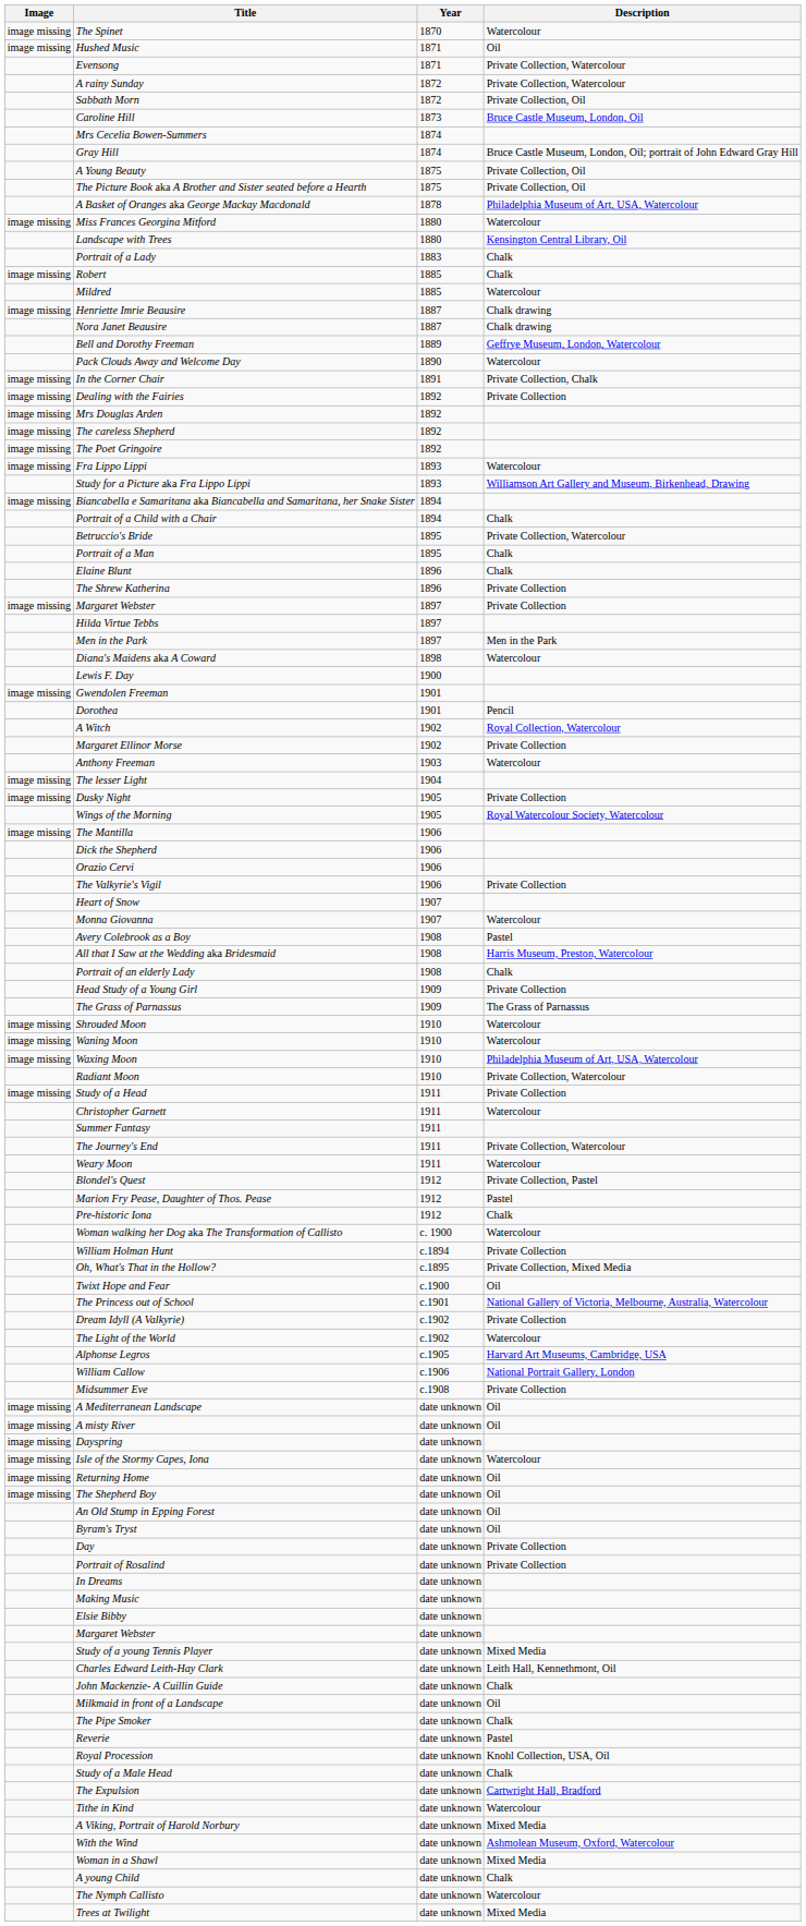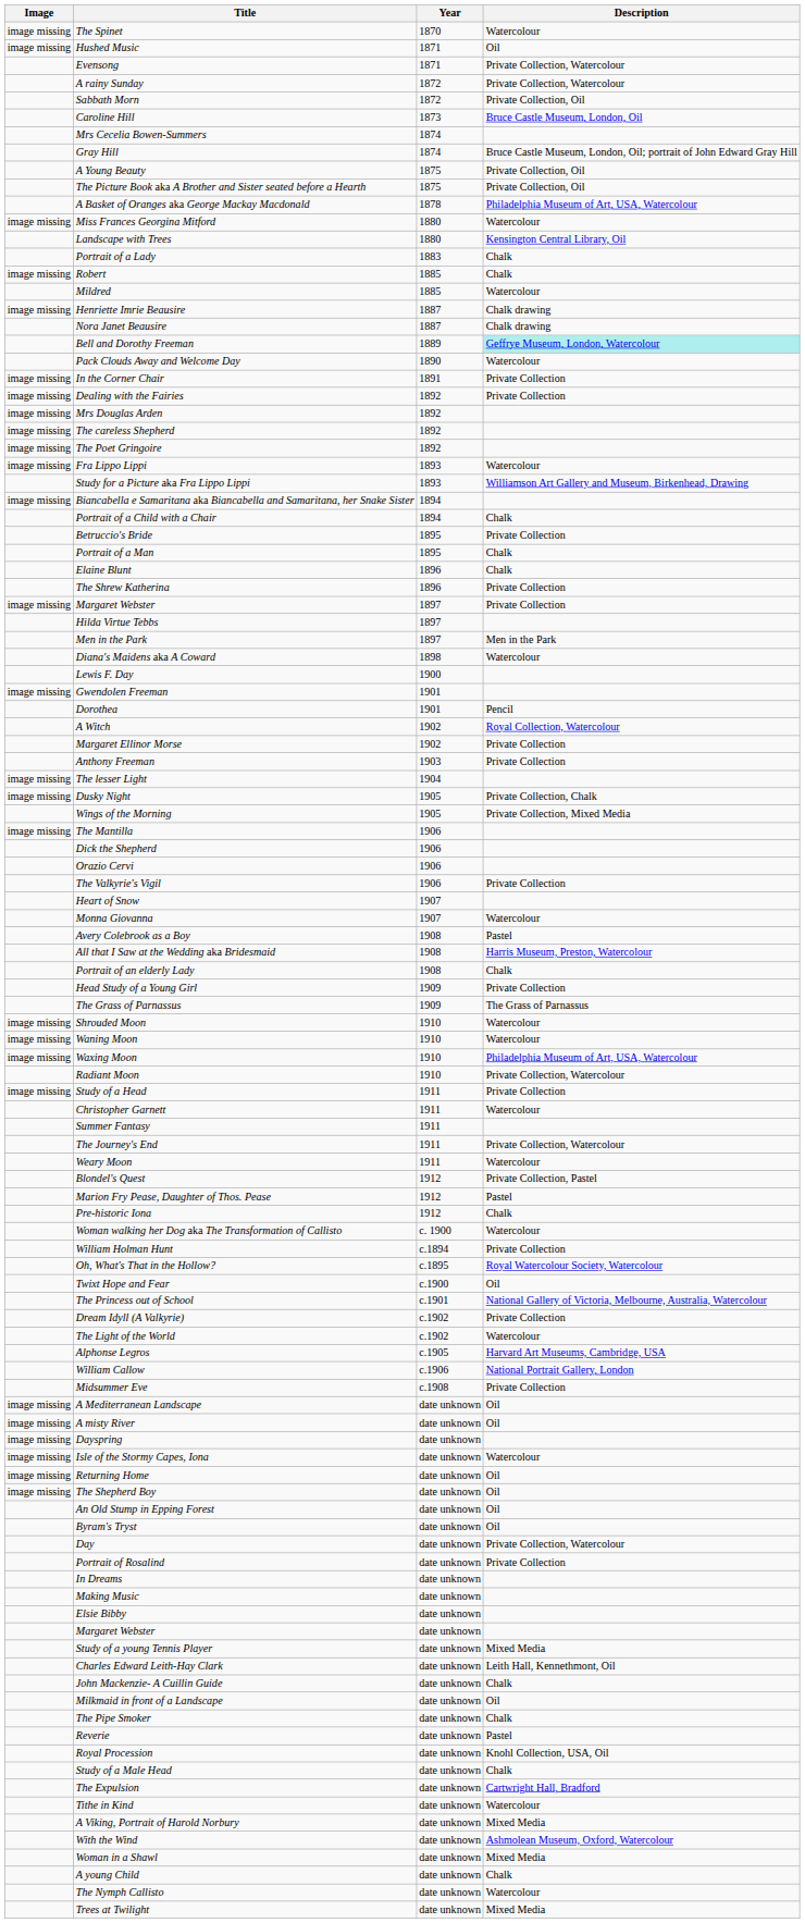 <table class="wikitable">
 <tr>
 <th>Image</th>
 <th>Title</th>
 <th>Year</th>
 <th>Description</th>
 </tr>
 <tr>
 <td>image  missing</td>
 <td><em>The Spinet</em></td>
 <td>1870</td>
 <td>Watercolour</td>
 </tr>
 <tr>
 <td>image  missing</td>
 <td><em>Hushed Music</em></td>
 <td>1871</td>
 <td>Oil</td>
 </tr>
 <tr>
 <td></td>
 <td><em>Evensong</em></td>
 <td>1871</td>
 <td>Private Collection,  Watercolour</td>
 </tr>
 <tr>
 <td></td>
 <td><em>A rainy Sunday</em></td>
 <td>1872</td>
 <td>Private Collection,  Watercolour</td>
 </tr>
 <tr>
 <td></td>
 <td><em>Sabbath Morn</em></td>
 <td>1872</td>
 <td>Private Collection, Oil</td>
 </tr>
 <tr>
 <td></td>
 <td><em>Caroline Hill</em></td>
 <td>1873</td>
 <td><a href='#'>Bruce  Castle Museum, London, Oil</a></td>
 </tr>
 <tr>
 <td><br></td>
 <td><em>Mrs Cecelia Bowen-Summers</em></td>
 <td>1874</td>
 <td></td>
 </tr>
 <tr>
 <td></td>
 <td><em>Gray Hill</em></td>
 <td>1874</td>
 <td>Bruce Castle Museum, London, Oil;  portrait of John Edward Gray Hill</td>
 </tr>
 <tr>
 <td></td>
 <td><em>A Young Beauty</em></td>
 <td>1875</td>
 <td>Private Collection, Oil</td>
 </tr>
 <tr>
 <td></td>
 <td><em>The Picture Book</em> aka <em>A  Brother and Sister seated before a Hearth</em></td>
 <td>1875</td>
 <td>Private Collection, Oil</td>
 </tr>
 <tr>
 <td></td>
 <td><em>A Basket of Oranges</em> aka  <em>George Mackay Macdonald</em></td>
 <td>1878</td>
 <td><a href='#'>Philadelphia Museum of Art, USA,  Watercolour</a></td>
 </tr>
 <tr>
 <td>image  missing</td>
 <td><em>Miss Frances Georgina  Mitford</em></td>
 <td>1880</td>
 <td>Watercolour</td>
 </tr>
 <tr>
 <td></td>
 <td><em>Landscape with Trees</em></td>
 <td>1880</td>
 <td><a href='#'>Kensington Central Library, Oil</a></td>
 </tr>
 <tr>
 <td></td>
 <td><em>Portrait of a Lady</em></td>
 <td>1883</td>
 <td>Chalk</td>
 </tr>
 <tr>
 <td>image  missing</td>
 <td><em>Robert</em></td>
 <td>1885</td>
 <td>Chalk</td>
 </tr>
 <tr>
 <td></td>
 <td><em>Mildred</em></td>
 <td>1885</td>
 <td>Watercolour</td>
 </tr>
 <tr>
 <td>image  missing</td>
 <td><em>Henriette Imrie Beausire</em></td>
 <td>1887</td>
 <td>Chalk drawing</td>
 </tr>
 <tr>
 <td></td>
 <td><em>Nora Janet Beausire</em></td>
 <td>1887</td>
 <td>Chalk drawing</td>
 </tr>
 <tr>
 <td></td>
 <td><em>Bell and Dorothy Freeman</em></td>
 <td>1889</td>
-<td><a href='#'>Geffrye  Museum, London, Watercolour</a></td>
+<td style="background: paleturquoise;"><a href='#'>Geffrye  Museum, London, Watercolour</a></td>
 </tr>
 <tr>
 <td></td>
 <td><em>Pack Clouds Away and  Welcome Day</em></td>
 <td>1890</td>
 <td>Watercolour</td>
 </tr>
 <tr>
 <td>image  missing</td>
 <td><em>In the Corner Chair</em></td>
 <td>1891</td>
-<td>Private Collection, Chalk</td>
+<td>Private Collection</td>
 </tr>
 <tr>
 <td>image  missing</td>
 <td><em>Dealing with the Fairies</em></td>
 <td>1892</td>
 <td>Private Collection</td>
 </tr>
 <tr>
 <td>image  missing</td>
 <td><em>Mrs Douglas Arden</em></td>
 <td>1892</td>
 <td></td>
 </tr>
 <tr>
 <td>image  missing</td>
 <td><em>The careless Shepherd</em></td>
 <td>1892</td>
 <td></td>
 </tr>
 <tr>
 <td>image  missing</td>
 <td><em>The Poet Gringoire</em></td>
 <td>1892</td>
 <td></td>
 </tr>
 <tr>
 <td>image  missing</td>
 <td><em>Fra Lippo Lippi</em></td>
 <td>1893</td>
 <td>Watercolour</td>
 </tr>
 <tr>
 <td></td>
 <td><em>Study for a Picture</em> aka <em>Fra Lippo Lippi</em></td>
 <td>1893</td>
 <td><a href='#'>Williamson Art Gallery and Museum,  Birkenhead, Drawing</a></td>
 </tr>
 <tr>
 <td>image  missing</td>
 <td><em>Biancabella e Samaritana</em> aka <em>Biancabella and Samaritana, her Snake Sister</em></td>
 <td>1894</td>
 <td></td>
 </tr>
 <tr>
 <td></td>
 <td><em>Portrait of a Child with a Chair</em></td>
 <td>1894</td>
 <td>Chalk</td>
 </tr>
 <tr>
 <td></td>
 <td><em>Betruccio's Bride</em></td>
 <td>1895</td>
-<td>Private Collection,  Watercolour</td>
+<td>Private Collection</td>
 </tr>
 <tr>
 <td></td>
 <td><em>Portrait of a Man</em></td>
 <td>1895</td>
 <td>Chalk</td>
 </tr>
 <tr>
 <td></td>
 <td><em>Elaine Blunt</em></td>
 <td>1896</td>
 <td>Chalk</td>
 </tr>
 <tr>
 <td></td>
 <td><em>The Shrew Katherina</em></td>
 <td>1896</td>
 <td>Private Collection</td>
 </tr>
 <tr>
 <td>image  missing</td>
 <td><em>Margaret Webster</em></td>
 <td>1897</td>
 <td>Private Collection</td>
 </tr>
 <tr>
 <td></td>
 <td><em>Hilda Virtue Tebbs</em></td>
 <td>1897</td>
 <td></td>
 </tr>
 <tr>
 <td></td>
 <td><em>Men in the Park</em></td>
 <td>1897</td>
 <td>Men in the Park</td>
 </tr>
 <tr>
 <td></td>
 <td><em>Diana's Maidens</em> aka <em>A Coward</em></td>
 <td>1898</td>
 <td>Watercolour</td>
 </tr>
 <tr>
 <td></td>
 <td><em>Lewis F. Day</em></td>
 <td>1900</td>
 <td></td>
 </tr>
 <tr>
 <td>image  missing</td>
 <td><em>Gwendolen Freeman</em></td>
 <td>1901</td>
 <td></td>
 </tr>
 <tr>
 <td></td>
 <td><em>Dorothea</em></td>
 <td>1901</td>
 <td>Pencil</td>
 </tr>
 <tr>
 <td></td>
 <td><em>A Witch</em></td>
 <td>1902</td>
 <td><a href='#'>Royal  Collection, Watercolour</a></td>
 </tr>
 <tr>
 <td></td>
 <td><em>Margaret Ellinor Morse</em></td>
 <td>1902</td>
 <td>Private Collection</td>
 </tr>
 <tr>
 <td></td>
 <td><em>Anthony Freeman</em></td>
 <td>1903</td>
-<td>Watercolour</td>
+<td>Private Collection</td>
 </tr>
 <tr>
 <td>image  missing</td>
 <td><em>The lesser Light</em></td>
 <td>1904</td>
 <td></td>
 </tr>
 <tr>
 <td>image  missing</td>
 <td><em>Dusky Night</em></td>
 <td>1905</td>
-<td>Private Collection</td>
+<td>Private Collection, Chalk</td>
 </tr>
 <tr>
 <td></td>
 <td><em>Wings of the Morning</em></td>
 <td>1905</td>
-<td><a href='#'>Royal Watercolour Society, Watercolour</a></td>
+<td>Private Collection, Mixed  Media</td>
 </tr>
 <tr>
 <td>image  missing</td>
 <td><em>The Mantilla</em></td>
 <td>1906</td>
 <td></td>
 </tr>
 <tr>
 <td></td>
 <td><em>Dick the Shepherd</em></td>
 <td>1906</td>
 <td></td>
 </tr>
 <tr>
 <td></td>
 <td><em>Orazio Cervi</em></td>
 <td>1906</td>
 <td></td>
 </tr>
 <tr>
 <td><br></td>
 <td><em>The Valkyrie's Vigil</em></td>
 <td>1906</td>
 <td>Private Collection</td>
 </tr>
 <tr>
 <td></td>
 <td><em>Heart of Snow</em></td>
 <td>1907</td>
 <td></td>
 </tr>
 <tr>
 <td></td>
 <td><em>Monna Giovanna</em></td>
 <td>1907</td>
 <td>Watercolour</td>
 </tr>
 <tr>
 <td></td>
 <td><em>Avery Colebrook as a Boy</em></td>
 <td>1908</td>
 <td>Pastel</td>
 </tr>
 <tr>
 <td></td>
 <td><em>All that I Saw at the Wedding</em> aka <em>Bridesmaid</em></td>
 <td>1908</td>
 <td><a href='#'>Harris  Museum, Preston, Watercolour</a></td>
 </tr>
 <tr>
 <td></td>
 <td><em>Portrait of an elderly Lady</em></td>
 <td>1908</td>
 <td>Chalk</td>
 </tr>
 <tr>
 <td></td>
 <td><em>Head Study of a Young Girl</em></td>
 <td>1909</td>
 <td>Private Collection</td>
 </tr>
 <tr>
 <td></td>
 <td><em>The Grass of Parnassus</em></td>
 <td>1909</td>
 <td>The Grass of Parnassus</td>
 </tr>
 <tr>
 <td>image  missing</td>
 <td><em>Shrouded Moon</em></td>
 <td>1910</td>
 <td>Watercolour</td>
 </tr>
 <tr>
 <td>image  missing</td>
 <td><em>Waning Moon</em></td>
 <td>1910</td>
 <td>Watercolour</td>
 </tr>
 <tr>
 <td>image  missing</td>
 <td><em>Waxing Moon</em></td>
 <td>1910</td>
 <td><a href='#'>Philadelphia Museum of Art, USA,  Watercolour</a></td>
 </tr>
 <tr>
 <td></td>
 <td><em>Radiant Moon</em></td>
 <td>1910</td>
 <td>Private Collection,  Watercolour</td>
 </tr>
 <tr>
 <td>image  missing</td>
 <td><em>Study of a Head</em></td>
 <td>1911</td>
 <td>Private Collection</td>
 </tr>
 <tr>
 <td></td>
 <td><em>Christopher Garnett</em></td>
 <td>1911</td>
 <td>Watercolour</td>
 </tr>
 <tr>
 <td></td>
 <td><em>Summer Fantasy</em></td>
 <td>1911</td>
 <td></td>
 </tr>
 <tr>
 <td></td>
 <td><em>The Journey's End</em></td>
 <td>1911</td>
 <td>Private Collection,  Watercolour</td>
 </tr>
 <tr>
 <td></td>
 <td><em>Weary Moon</em></td>
 <td>1911</td>
 <td>Watercolour</td>
 </tr>
 <tr>
 <td></td>
 <td><em>Blondel's Quest</em></td>
 <td>1912</td>
 <td>Private Collection,  Pastel</td>
 </tr>
 <tr>
 <td></td>
 <td><em>Marion Fry Pease, Daughter of Thos. Pease</em></td>
 <td>1912</td>
 <td>Pastel</td>
 </tr>
 <tr>
 <td></td>
 <td><em>Pre-historic Iona</em></td>
 <td>1912</td>
 <td>Chalk</td>
 </tr>
 <tr>
 <td></td>
 <td><em>Woman walking her Dog</em> aka <em>The Transformation of Callisto</em></td>
 <td>c. 1900</td>
 <td>Watercolour</td>
 </tr>
 <tr>
 <td></td>
 <td><em>William Holman Hunt</em></td>
 <td>c.1894</td>
 <td>Private Collection</td>
 </tr>
 <tr>
 <td></td>
 <td><em>Oh, What's That in the Hollow?</em></td>
 <td>c.1895</td>
-<td>Private Collection, Mixed  Media</td>
+<td><a href='#'>Royal Watercolour Society, Watercolour</a></td>
 </tr>
 <tr>
 <td></td>
 <td><em>Twixt Hope and Fear</em></td>
 <td>c.1900</td>
 <td>Oil</td>
 </tr>
 <tr>
 <td></td>
 <td><em>The Princess out of  School</em></td>
 <td>c.1901</td>
 <td><a href='#'>National Gallery of Victoria, Melbourne,  Australia, Watercolour</a></td>
 </tr>
 <tr>
 <td></td>
 <td><em>Dream Idyll (A Valkyrie)</em></td>
 <td>c.1902</td>
 <td>Private Collection</td>
 </tr>
 <tr>
 <td></td>
 <td><em>The Light of the World</em></td>
 <td>c.1902</td>
 <td>Watercolour</td>
 </tr>
 <tr>
 <td></td>
 <td><em>Alphonse Legros</em></td>
 <td>c.1905</td>
 <td><a href='#'>Harvard Art Museums, Cambridge, USA</a></td>
 </tr>
 <tr>
 <td></td>
 <td><em>William Callow</em></td>
 <td>c.1906</td>
 <td><a href='#'>National Portrait Gallery, London</a></td>
 </tr>
 <tr>
 <td></td>
 <td><em>Midsummer Eve</em></td>
 <td>c.1908</td>
 <td>Private Collection</td>
 </tr>
 <tr>
 <td>image  missing</td>
 <td><em>A Mediterranean Landscape</em></td>
 <td>date unknown</td>
 <td>Oil</td>
 </tr>
 <tr>
 <td>image  missing</td>
 <td><em>A misty River</em></td>
 <td>date unknown</td>
 <td>Oil</td>
 </tr>
 <tr>
 <td>image  missing</td>
 <td><em>Dayspring</em></td>
 <td>date unknown</td>
 <td></td>
 </tr>
 <tr>
 <td>image  missing</td>
 <td><em>Isle of the Stormy Capes,  Iona</em></td>
 <td>date unknown</td>
 <td>Watercolour</td>
 </tr>
 <tr>
 <td>image  missing</td>
 <td><em>Returning Home</em></td>
 <td>date unknown</td>
 <td>Oil</td>
 </tr>
 <tr>
 <td>image  missing</td>
 <td><em>The Shepherd Boy</em></td>
 <td>date unknown</td>
 <td>Oil</td>
 </tr>
 <tr>
 <td></td>
 <td><em>An Old Stump in Epping  Forest</em></td>
 <td>date unknown</td>
 <td>Oil</td>
 </tr>
 <tr>
 <td></td>
 <td><em>Byram's Tryst</em></td>
 <td>date unknown</td>
 <td>Oil</td>
 </tr>
 <tr>
 <td><br></td>
 <td><em>Day</em></td>
 <td>date unknown</td>
-<td>Private Collection</td>
+<td>Private Collection,  Watercolour</td>
 </tr>
 <tr>
 <td></td>
 <td><em>Portrait of Rosalind</em></td>
 <td>date unknown</td>
 <td>Private Collection</td>
 </tr>
 <tr>
 <td></td>
 <td><em>In Dreams</em></td>
 <td>date unknown</td>
 <td></td>
 </tr>
 <tr>
 <td></td>
 <td><em>Making Music</em></td>
 <td>date unknown</td>
 <td></td>
 </tr>
 <tr>
 <td></td>
 <td><em>Elsie Bibby</em></td>
 <td>date unknown</td>
 <td></td>
 </tr>
 <tr>
 <td><br></td>
 <td><em>Margaret Webster</em></td>
 <td>date unknown</td>
 <td></td>
 </tr>
 <tr>
 <td></td>
 <td><em>Study of a young Tennis Player</em></td>
 <td>date unknown</td>
 <td>Mixed Media</td>
 </tr>
 <tr>
 <td></td>
 <td><em>Charles Edward Leith-Hay  Clark</em></td>
 <td>date unknown</td>
 <td>Leith Hall, Kennethmont, Oil</td>
 </tr>
 <tr>
 <td></td>
 <td><em>John Mackenzie- A Cuillin  Guide</em></td>
 <td>date unknown</td>
 <td>Chalk</td>
 </tr>
 <tr>
 <td></td>
 <td><em>Milkmaid in front of a  Landscape</em></td>
 <td>date unknown</td>
 <td>Oil</td>
 </tr>
 <tr>
 <td></td>
 <td><em>The Pipe Smoker</em></td>
 <td>date unknown</td>
 <td>Chalk</td>
 </tr>
 <tr>
 <td></td>
 <td><em>Reverie</em></td>
 <td>date unknown</td>
 <td>Pastel</td>
 </tr>
 <tr>
 <td></td>
 <td><em>Royal Procession</em></td>
 <td>date unknown</td>
 <td>Knohl Collection, USA,  Oil</td>
 </tr>
 <tr>
 <td></td>
 <td><em>Study of a Male Head</em></td>
 <td>date unknown</td>
 <td>Chalk</td>
 </tr>
 <tr>
 <td></td>
 <td><em>The Expulsion</em></td>
 <td>date unknown</td>
 <td><a href='#'>Cartwright  Hall, Bradford</a></td>
 </tr>
 <tr>
 <td></td>
 <td><em>Tithe in Kind</em></td>
 <td>date unknown</td>
 <td>Watercolour</td>
 </tr>
 <tr>
 <td></td>
 <td><em>A Viking, Portrait of Harold Norbury</em></td>
 <td>date unknown</td>
 <td>Mixed Media</td>
 </tr>
 <tr>
 <td></td>
 <td><em>With the Wind</em></td>
 <td>date unknown</td>
 <td><a href='#'>Ashmolean  Museum, Oxford, Watercolour</a></td>
 </tr>
 <tr>
 <td><br></td>
 <td><em>Woman in a Shawl</em></td>
 <td>date unknown</td>
 <td>Mixed Media</td>
 </tr>
 <tr>
 <td></td>
 <td><em>A young Child</em></td>
 <td>date unknown</td>
 <td>Chalk</td>
 </tr>
 <tr>
 <td></td>
 <td><em>The Nymph Callisto</em></td>
 <td>date unknown</td>
 <td>Watercolour</td>
 </tr>
 <tr>
 <td></td>
 <td><em>Trees at Twilight</em></td>
 <td>date unknown</td>
 <td>Mixed Media</td>
 </tr>
 </table>
